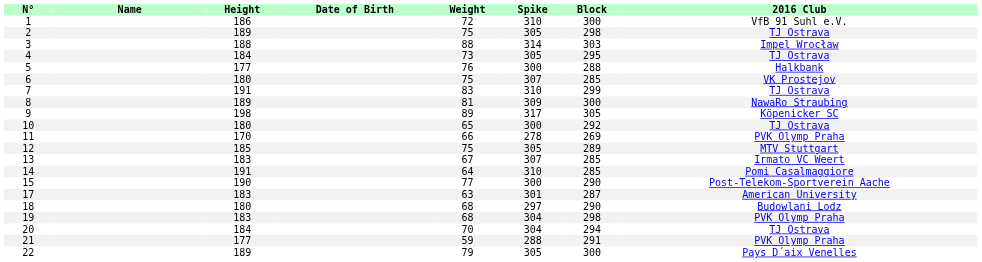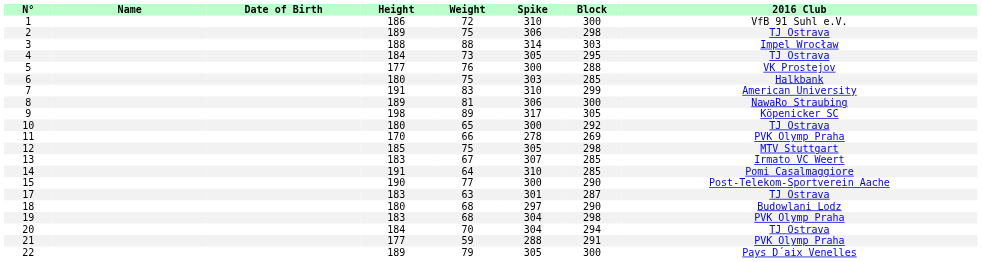 <table style="text-align:center; border:none;" cellpadding=0 cellspacing=0 width=100%>
 <tr style="background: #bbffcc;">
 <th width="5%">N°</th>
 <th width=200px>Name</th>
+<th>Date of Birth</th>
 <th>Height</th>
-<th>Date of Birth</th>
 <th>Weight</th>
 <th>Spike</th>
 <th>Block</th>
 <th>2016 Club</th>
 </tr>
 <tr>
 <td>1</td>
 <td></td>
+<td></td>
 <td>186</td>
-<td></td>
 <td>72</td>
 <td>310</td>
 <td>300</td>
 <td>VfB 91 Suhl e.V.</td>
 </tr>
 <tr bgcolor="#f2f2f2">
 <td>2</td>
 <td></td>
+<td></td>
 <td>189</td>
-<td></td>
 <td>75</td>
-<td>305</td>
+<td>306</td>
 <td>298</td>
 <td><a href='#'>TJ Ostrava</a></td>
 </tr>
 <tr>
 <td>3</td>
 <td></td>
+<td></td>
 <td>188</td>
-<td></td>
 <td>88</td>
 <td>314</td>
 <td>303</td>
 <td><a href='#'>Impel Wrocław</a></td>
 </tr>
 <tr bgcolor="#f2f2f2">
 <td>4</td>
 <td></td>
+<td></td>
 <td>184</td>
-<td></td>
 <td>73</td>
 <td>305</td>
 <td>295</td>
 <td><a href='#'>TJ Ostrava</a></td>
 </tr>
 <tr>
 <td>5</td>
 <td></td>
+<td></td>
 <td>177</td>
-<td></td>
 <td>76</td>
 <td>300</td>
 <td>288</td>
-<td><a href='#'>Halkbank</a></td>
+<td><a href='#'>VK Prostejov</a></td>
 </tr>
 <tr bgcolor="#f2f2f2">
 <td>6</td>
 <td></td>
+<td></td>
 <td>180</td>
-<td></td>
 <td>75</td>
-<td>307</td>
+<td>303</td>
 <td>285</td>
-<td><a href='#'>VK Prostejov</a></td>
+<td><a href='#'>Halkbank</a></td>
 </tr>
 <tr>
 <td>7</td>
 <td></td>
+<td></td>
 <td>191</td>
-<td></td>
 <td>83</td>
 <td>310</td>
 <td>299</td>
-<td><a href='#'>TJ Ostrava</a></td>
+<td><a href='#'>American University</a></td>
 </tr>
 <tr bgcolor="#f2f2f2">
 <td>8</td>
 <td></td>
+<td></td>
 <td>189</td>
-<td></td>
 <td>81</td>
-<td>309</td>
+<td>306</td>
 <td>300</td>
 <td><a href='#'>NawaRo Straubing</a></td>
 </tr>
 <tr>
 <td>9</td>
 <td></td>
+<td></td>
 <td>198</td>
-<td></td>
 <td>89</td>
 <td>317</td>
 <td>305</td>
 <td><a href='#'>Köpenicker SC</a></td>
 </tr>
 <tr bgcolor="#f2f2f2">
 <td>10</td>
 <td></td>
+<td></td>
 <td>180</td>
-<td></td>
 <td>65</td>
 <td>300</td>
 <td>292</td>
 <td><a href='#'>TJ Ostrava</a></td>
 </tr>
 <tr>
 <td>11</td>
 <td></td>
+<td></td>
 <td>170</td>
-<td></td>
 <td>66</td>
 <td>278</td>
 <td>269</td>
 <td><a href='#'>PVK Olymp Praha</a></td>
 </tr>
 <tr bgcolor="#f2f2f2">
 <td>12</td>
 <td></td>
+<td></td>
 <td>185</td>
-<td></td>
 <td>75</td>
 <td>305</td>
-<td>289</td>
+<td>298</td>
 <td><a href='#'>MTV Stuttgart</a></td>
 </tr>
 <tr>
 <td>13</td>
 <td></td>
+<td></td>
 <td>183</td>
-<td></td>
 <td>67</td>
 <td>307</td>
 <td>285</td>
 <td><a href='#'>Irmato VC Weert</a></td>
 </tr>
 <tr bgcolor="#f2f2f2">
 <td>14</td>
 <td></td>
+<td></td>
 <td>191</td>
-<td></td>
 <td>64</td>
 <td>310</td>
 <td>285</td>
 <td><a href='#'>Pomi Casalmaggiore</a></td>
 </tr>
 <tr>
 <td>15</td>
 <td></td>
+<td></td>
 <td>190</td>
-<td></td>
 <td>77</td>
 <td>300</td>
 <td>290</td>
 <td><a href='#'>Post-Telekom-Sportverein Aache</a></td>
 </tr>
 <tr bgcolor="#f2f2f2">
 <td>17</td>
 <td></td>
+<td></td>
 <td>183</td>
-<td></td>
 <td>63</td>
 <td>301</td>
 <td>287</td>
-<td><a href='#'>American University</a></td>
+<td><a href='#'>TJ Ostrava</a></td>
 </tr>
 <tr>
 <td>18</td>
 <td></td>
+<td></td>
 <td>180</td>
-<td></td>
 <td>68</td>
 <td>297</td>
 <td>290</td>
 <td><a href='#'>Budowlani Lodz</a></td>
 </tr>
 <tr bgcolor="#f2f2f2">
 <td>19</td>
 <td></td>
+<td></td>
 <td>183</td>
-<td></td>
 <td>68</td>
 <td>304</td>
 <td>298</td>
 <td><a href='#'>PVK Olymp Praha</a></td>
 </tr>
 <tr>
 <td>20</td>
 <td></td>
+<td></td>
 <td>184</td>
-<td></td>
 <td>70</td>
 <td>304</td>
 <td>294</td>
 <td><a href='#'>TJ Ostrava</a></td>
 </tr>
 <tr bgcolor="#f2f2f2">
 <td>21</td>
 <td></td>
+<td></td>
 <td>177</td>
-<td></td>
 <td>59</td>
 <td>288</td>
 <td>291</td>
 <td><a href='#'>PVK Olymp Praha</a></td>
 </tr>
 <tr>
 <td>22</td>
 <td></td>
+<td></td>
 <td>189</td>
-<td></td>
 <td>79</td>
 <td>305</td>
 <td>300</td>
 <td><a href='#'>Pays D´aix Venelles</a></td>
 </tr>
 </table>
